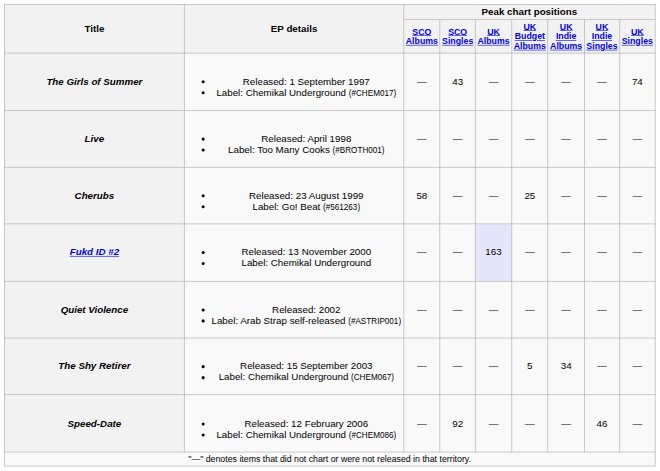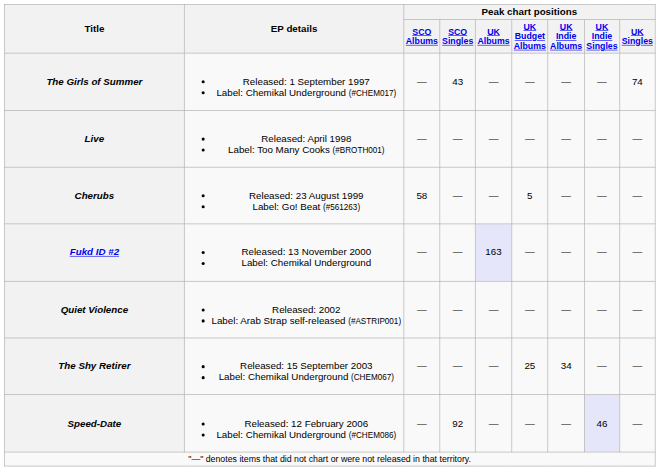 <table class="wikitable plainrowheaders" style="text-align:center;">
 <tr>
 <th scope="col" rowspan="2" style="width:18em;">Title</th>
 <th scope="col" rowspan="2" style="width:22em;">EP details</th>
 <th scope="col" colspan="7">Peak chart positions</th>
 </tr>
 <tr>
 <th style="width:3em;font-size:90%;"><a href='#'>SCO<br>Albums</a><br></th>
 <th style="width:3em;font-size:90%;"><a href='#'>SCO<br>Singles</a><br></th>
 <th style="width:3em;font-size:90%;"><a href='#'>UK<br>Albums</a><br></th>
 <th style="width:3em;font-size:90%;"><a href='#'>UK<br>Budget<br>Albums</a><br></th>
 <th style="width:3em;font-size:90%;"><a href='#'>UK<br>Indie<br>Albums</a><br></th>
 <th style="width:3em;font-size:90%;"><a href='#'>UK<br>Indie<br>Singles</a><br></th>
 <th style="width:3em;font-size:90%;"><a href='#'>UK<br>Singles</a><br></th>
 </tr>
 <tr>
 <th scope="row"><em>The Girls of Summer</em></th>
 <td><br><ul><li>Released: 1 September 1997</li><li>Label: Chemikal Underground <small>(#CHEM017)</small></li></ul></td>
 <td>—</td>
 <td>43</td>
 <td>—</td>
 <td>—</td>
 <td>—</td>
 <td>—</td>
 <td>74</td>
 </tr>
 <tr>
 <th scope="row"><em>Live</em></th>
 <td><br><ul><li>Released: April 1998</li><li>Label: Too Many Cooks <small>(#BROTH001)</small></li></ul></td>
 <td>—</td>
 <td>—</td>
 <td>—</td>
 <td>—</td>
 <td>—</td>
 <td>—</td>
 <td>—</td>
 </tr>
 <tr>
 <th scope="row"><em>Cherubs</em></th>
 <td><br><ul><li>Released: 23 August 1999</li><li>Label: Go! Beat <small>(#561263)</small></li></ul></td>
 <td>58</td>
 <td>—</td>
 <td>—</td>
-<td>25</td>
+<td>5</td>
 <td>—</td>
 <td>—</td>
 <td>—</td>
 </tr>
 <tr>
 <th scope="row"><em><a href='#'>Fukd ID #2</a></em></th>
 <td><br><ul><li>Released: 13 November 2000</li><li>Label: Chemikal Underground</li></ul></td>
 <td>—</td>
 <td>—</td>
 <td style="background: lavender;">163</td>
 <td>—</td>
 <td>—</td>
 <td>—</td>
 <td>—</td>
 </tr>
 <tr>
 <th scope="row"><em>Quiet Violence</em></th>
 <td><br><ul><li>Released: 2002</li><li>Label: Arab Strap self-released <small>(#ASTRIP001)</small></li></ul></td>
 <td>—</td>
 <td>—</td>
 <td>—</td>
 <td>—</td>
 <td>—</td>
 <td>—</td>
 <td>—</td>
 </tr>
 <tr>
 <th scope="row"><em>The Shy Retirer</em></th>
 <td><br><ul><li>Released: 15 September 2003</li><li>Label: Chemikal Underground <small>(CHEM067)</small></li></ul></td>
 <td>—</td>
 <td>—</td>
 <td>—</td>
-<td>5</td>
+<td>25</td>
 <td>34</td>
 <td>—</td>
 <td>—</td>
 </tr>
 <tr>
 <th scope="row"><em>Speed-Date</em></th>
 <td><br><ul><li>Released: 12 February 2006</li><li>Label: Chemikal Underground <small>(#CHEM086)</small></li></ul></td>
 <td>—</td>
 <td>92</td>
 <td>—</td>
 <td>—</td>
 <td>—</td>
-<td>46</td>
+<td style="background: lavender;">46</td>
 <td>—</td>
 </tr>
 <tr>
 <td align="center" colspan="15" style="font-size:90%">"—" denotes items that did not chart or were not released in that territory.</td>
 </tr>
 </table>
